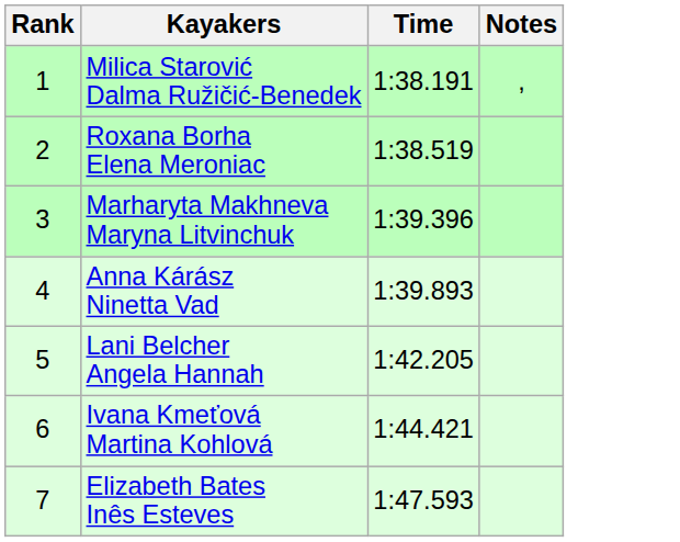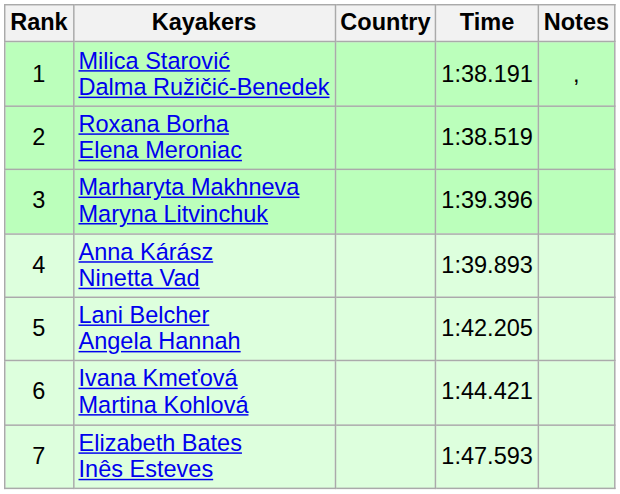 <table class="wikitable" style="text-align:center">
 <tr>
 <th>Rank</th>
 <th>Kayakers</th>
+<th>Country</th>
 <th>Time</th>
 <th>Notes</th>
 </tr>
 <tr bgcolor=bbffbb>
 <td>1</td>
 <td align="left"><a href='#'>Milica Starović</a><br><a href='#'>Dalma Ružičić-Benedek</a></td>
+<td align="left"></td>
 <td>1:38.191</td>
 <td>, <strong></strong></td>
 </tr>
 <tr bgcolor=bbffbb>
 <td>2</td>
 <td align="left"><a href='#'>Roxana Borha</a><br><a href='#'>Elena Meroniac</a></td>
+<td align="left"></td>
 <td>1:38.519</td>
 <td></td>
 </tr>
 <tr bgcolor=bbffbb>
 <td>3</td>
 <td align="left"><a href='#'>Marharyta Makhneva</a><br><a href='#'>Maryna Litvinchuk</a></td>
+<td align="left"></td>
 <td>1:39.396</td>
 <td></td>
 </tr>
 <tr bgcolor=ddffdd>
 <td>4</td>
 <td align="left"><a href='#'>Anna Kárász</a><br><a href='#'>Ninetta Vad</a></td>
+<td align="left"></td>
 <td>1:39.893</td>
 <td></td>
 </tr>
 <tr bgcolor=ddffdd>
 <td>5</td>
 <td align="left"><a href='#'>Lani Belcher</a><br><a href='#'>Angela Hannah</a></td>
+<td align="left"></td>
 <td>1:42.205</td>
 <td></td>
 </tr>
 <tr bgcolor=ddffdd>
 <td>6</td>
 <td align="left"><a href='#'>Ivana Kmeťová</a><br><a href='#'>Martina Kohlová</a></td>
+<td align="left"></td>
 <td>1:44.421</td>
 <td></td>
 </tr>
 <tr bgcolor=ddffdd>
 <td>7</td>
 <td align="left"><a href='#'>Elizabeth Bates</a><br><a href='#'>Inês Esteves</a></td>
+<td align="left"></td>
 <td>1:47.593</td>
 <td></td>
 </tr>
 </table>
